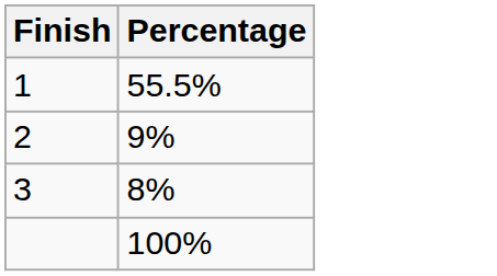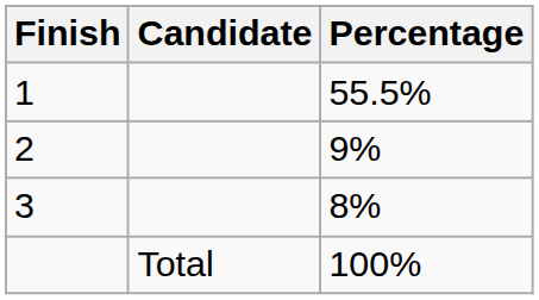 <table class="wikitable sortable">
 <tr>
 <th>Finish</th>
+<th>Candidate</th>
 <th>Percentage</th>
 </tr>
 <tr>
 <td>1</td>
+<td></td>
 <td>55.5%</td>
 </tr>
 <tr>
 <td>2</td>
+<td></td>
 <td>9%</td>
 </tr>
 <tr>
 <td>3</td>
+<td></td>
 <td>8%</td>
 </tr>
 <tr>
 <td></td>
+<td>Total</td>
 <td>100%</td>
 </tr>
 </table>
